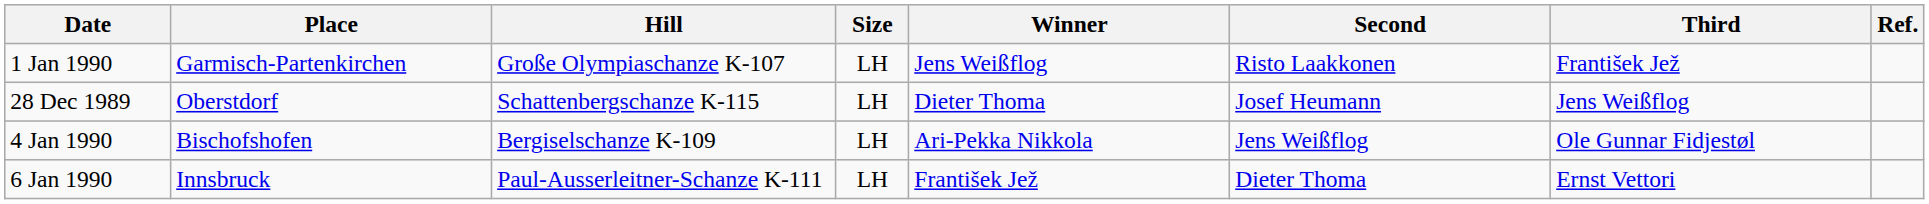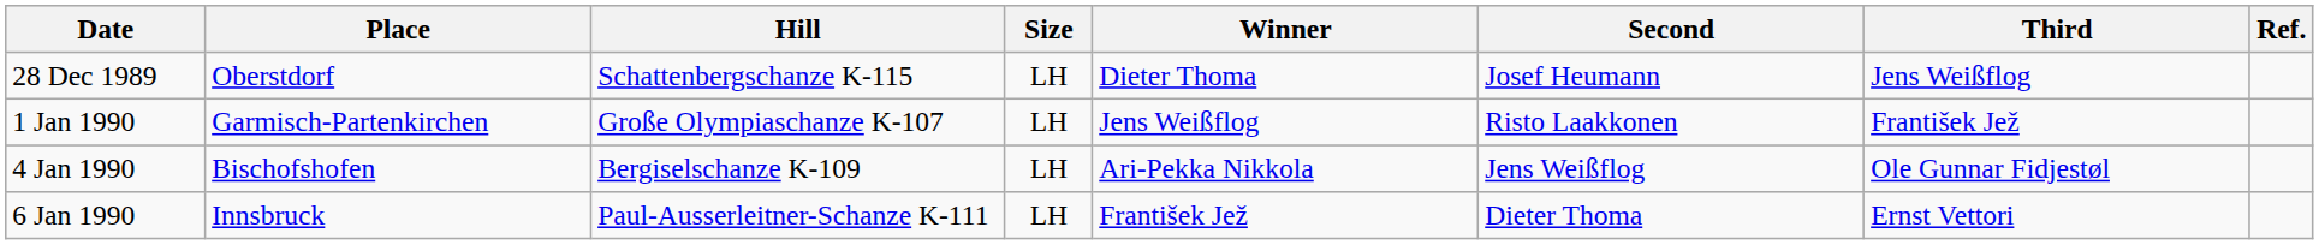 <table class="wikitable" style="font-size:95%;">
 <tr>
 <th width="100">Date</th>
 <th width="200">Place</th>
 <th width="215">Hill</th>
 <th width="40">Size</th>
 <th width="200">Winner</th>
 <th width="200">Second</th>
 <th width="200">Third</th>
 <th width="10">Ref.</th>
 </tr>
 <tr>
+<td>28 Dec 1989</td>
+<td> <a href='#'>Oberstdorf</a></td>
+<td><a href='#'>Schattenbergschanze</a> K-115</td>
+<td align=center>LH</td>
+<td> <a href='#'>Dieter Thoma</a></td>
+<td> <a href='#'>Josef Heumann</a></td>
+<td> <a href='#'>Jens Weißflog</a></td>
+<td></td>
+</tr>
+<tr>
 <td>1 Jan 1990</td>
 <td> <a href='#'>Garmisch-Partenkirchen</a></td>
 <td><a href='#'>Große Olympiaschanze</a> K-107</td>
 <td align=center>LH</td>
 <td> <a href='#'>Jens Weißflog</a></td>
 <td> <a href='#'>Risto Laakkonen</a></td>
 <td> <a href='#'>František Jež</a></td>
-<td></td>
-</tr>
-<tr>
-<td>28 Dec 1989</td>
-<td> <a href='#'>Oberstdorf</a></td>
-<td><a href='#'>Schattenbergschanze</a> K-115</td>
-<td align=center>LH</td>
-<td> <a href='#'>Dieter Thoma</a></td>
-<td> <a href='#'>Josef Heumann</a></td>
-<td> <a href='#'>Jens Weißflog</a></td>
 <td></td>
 </tr>
 <tr>
 <td>4 Jan 1990</td>
 <td> <a href='#'>Bischofshofen</a></td>
 <td><a href='#'>Bergiselschanze</a> K-109</td>
 <td align=center>LH</td>
 <td> <a href='#'>Ari-Pekka Nikkola</a></td>
 <td> <a href='#'>Jens Weißflog</a></td>
 <td> <a href='#'>Ole Gunnar Fidjestøl</a></td>
 <td></td>
 </tr>
 <tr>
 <td>6 Jan 1990</td>
 <td> <a href='#'>Innsbruck</a></td>
 <td><a href='#'>Paul-Ausserleitner-Schanze</a> K-111</td>
 <td align=center>LH</td>
 <td> <a href='#'>František Jež</a></td>
 <td> <a href='#'>Dieter Thoma</a></td>
 <td> <a href='#'>Ernst Vettori</a></td>
 <td></td>
 </tr>
 </table>
